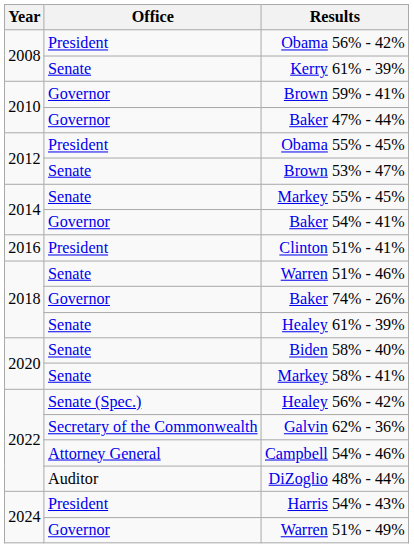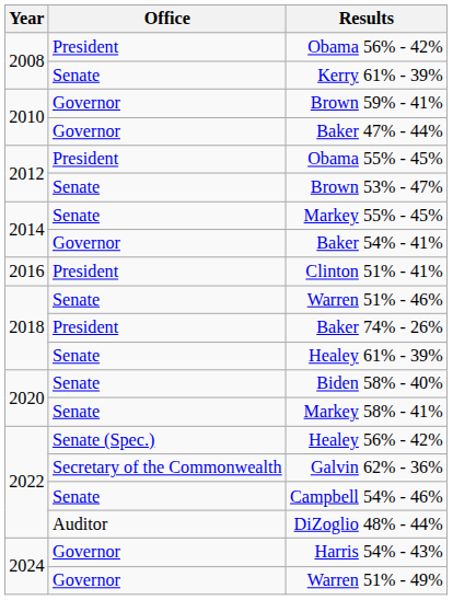 <table class=wikitable>
 <tr>
 <th>Year</th>
 <th>Office</th>
 <th>Results</th>
 </tr>
 <tr>
 <td rowspan=2>2008</td>
 <td><a href='#'>President</a></td>
 <td align="right" ><a href='#'>Obama</a> 56% - 42%</td>
 </tr>
 <tr>
 <td><a href='#'>Senate</a></td>
 <td align="right" ><a href='#'>Kerry</a> 61% - 39%</td>
 </tr>
 <tr>
 <td rowspan=2>2010</td>
 <td><a href='#'>Governor</a></td>
 <td align="right" ><a href='#'>Brown</a> 59% - 41%</td>
 </tr>
 <tr>
 <td><a href='#'>Governor</a></td>
 <td align="right" ><a href='#'>Baker</a> 47% - 44%</td>
 </tr>
 <tr>
 <td rowspan=2>2012</td>
 <td><a href='#'>President</a></td>
 <td align="right" ><a href='#'>Obama</a> 55% - 45%</td>
 </tr>
 <tr>
 <td><a href='#'>Senate</a></td>
 <td align="right" ><a href='#'>Brown</a> 53% - 47%</td>
 </tr>
 <tr>
 <td rowspan=2>2014</td>
 <td><a href='#'>Senate</a></td>
 <td align="right" ><a href='#'>Markey</a> 55% - 45%</td>
 </tr>
 <tr>
 <td><a href='#'>Governor</a></td>
 <td align="right" ><a href='#'>Baker</a> 54% - 41%</td>
 </tr>
 <tr>
 <td>2016</td>
 <td><a href='#'>President</a></td>
 <td align="right" ><a href='#'>Clinton</a> 51% - 41%</td>
 </tr>
 <tr>
 <td rowspan=3>2018</td>
 <td><a href='#'>Senate</a></td>
 <td align="right" ><a href='#'>Warren</a> 51% - 46%</td>
 </tr>
 <tr>
-<td><a href='#'>Governor</a></td>
+<td><a href='#'>President</a></td>
 <td align="right" ><a href='#'>Baker</a> 74% - 26%</td>
 </tr>
 <tr>
 <td><a href='#'>Senate</a></td>
 <td align="right" ><a href='#'>Healey</a> 61% - 39%</td>
 </tr>
 <tr>
 <td rowspan=2>2020</td>
 <td><a href='#'>Senate</a></td>
 <td align="right" ><a href='#'>Biden</a> 58% - 40%</td>
 </tr>
 <tr>
 <td><a href='#'>Senate</a></td>
 <td align="right" ><a href='#'>Markey</a> 58% - 41%</td>
 </tr>
 <tr>
 <td rowspan=4>2022</td>
 <td><a href='#'>Senate (Spec.)</a></td>
 <td align="right" ><a href='#'>Healey</a> 56% - 42%</td>
 </tr>
 <tr>
 <td><a href='#'>Secretary of the Commonwealth</a></td>
 <td align="right" ><a href='#'>Galvin</a> 62% - 36%</td>
 </tr>
 <tr>
-<td><a href='#'>Attorney General</a></td>
+<td><a href='#'>Senate</a></td>
 <td align="right" ><a href='#'>Campbell</a> 54% - 46%</td>
 </tr>
 <tr>
 <td>Auditor</td>
 <td align="right" ><a href='#'>DiZoglio</a> 48% - 44%</td>
 </tr>
 <tr>
 <td rowspan=2>2024</td>
-<td><a href='#'>President</a></td>
+<td><a href='#'>Governor</a></td>
 <td align="right" ><a href='#'>Harris</a> 54% - 43%</td>
 </tr>
 <tr>
 <td><a href='#'>Governor</a></td>
 <td align="right" ><a href='#'>Warren</a> 51% - 49%</td>
 </tr>
 </table>
